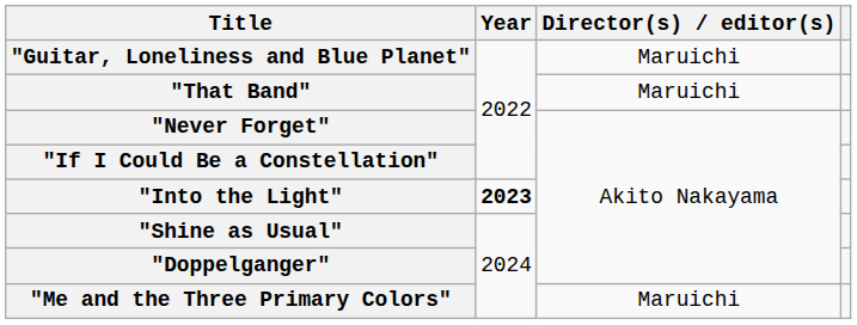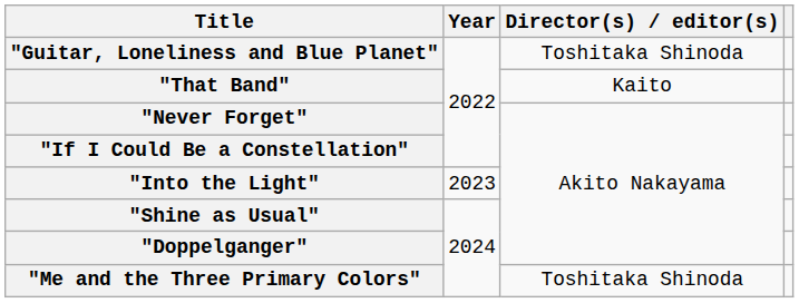 <table class="wikitable plainrowheaders" style="text-align:center;">
 <tr>
 <th scope="col">Title</th>
 <th scope="col">Year</th>
 <th scope="col">Director(s) / editor(s)</th>
 <th scope="col"></th>
 </tr>
 <tr>
 <th scope="row">"Guitar, Loneliness and Blue Planet"</th>
 <td rowspan="4">2022</td>
-<td>Maruichi</td>
+<td>Toshitaka Shinoda</td>
 <td></td>
 </tr>
 <tr>
 <th scope="row">"That Band"</th>
-<td>Maruichi</td>
+<td>Kaito</td>
 <td></td>
 </tr>
 <tr>
 <th scope="row">"Never Forget"</th>
 <td rowspan="5">Akito Nakayama</td>
 <td></td>
 </tr>
 <tr>
 <th scope="row">"If I Could Be a Constellation"</th>
 <td></td>
 </tr>
 <tr>
 <th scope="row">"Into the Light"</th>
-<td><strong>2023</strong></td>
+<td>2023</td>
 <td></td>
 </tr>
 <tr>
 <th scope="row">"Shine as Usual"</th>
 <td rowspan="3">2024</td>
 <td></td>
 </tr>
 <tr>
 <th scope="row">"Doppelganger"</th>
 <td></td>
 </tr>
 <tr>
 <th scope="row">"Me and the Three Primary Colors"</th>
-<td>Maruichi</td>
+<td>Toshitaka Shinoda</td>
 <td></td>
 </tr>
 </table>
